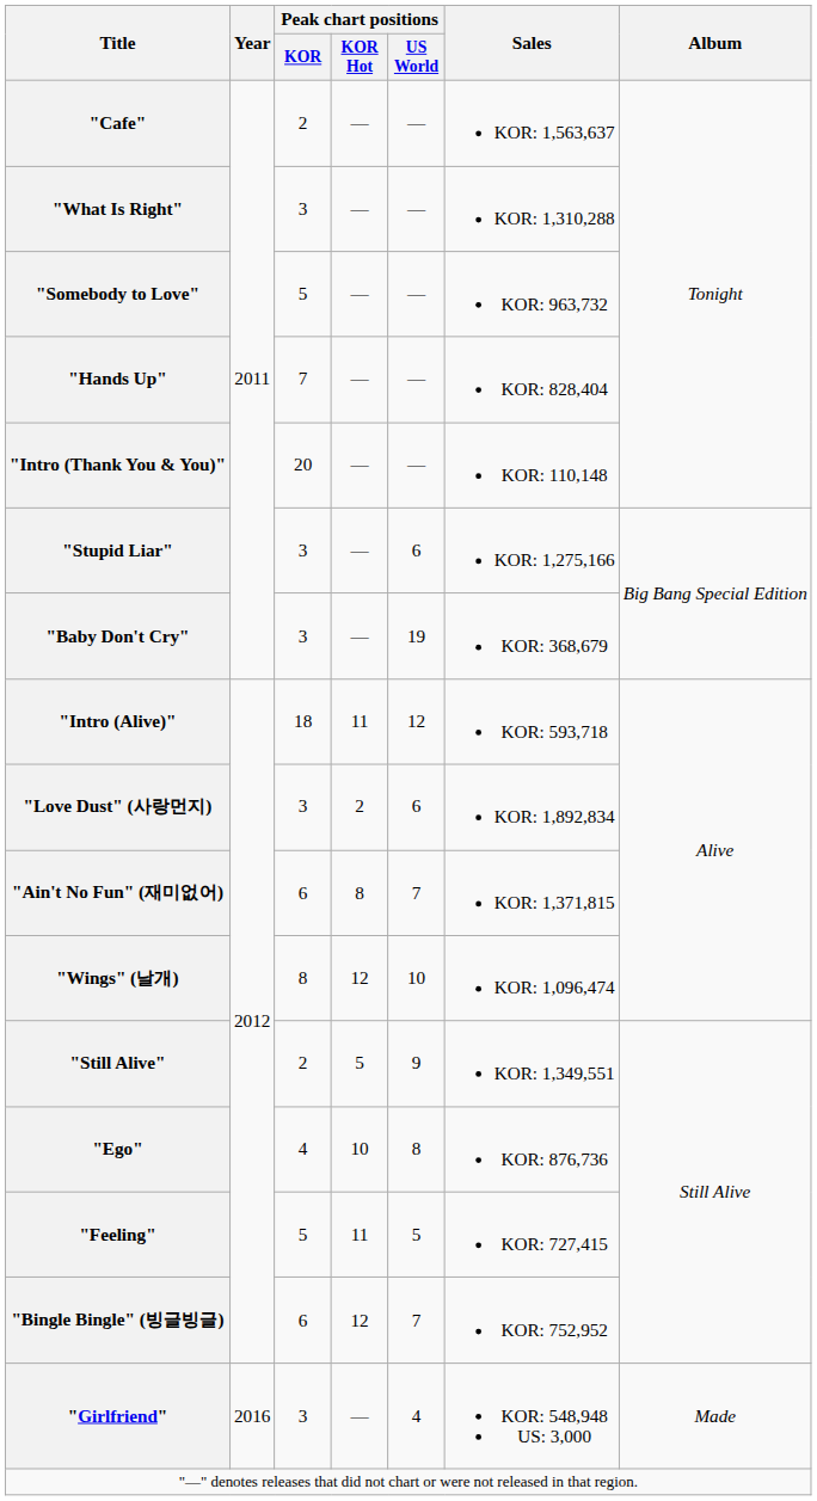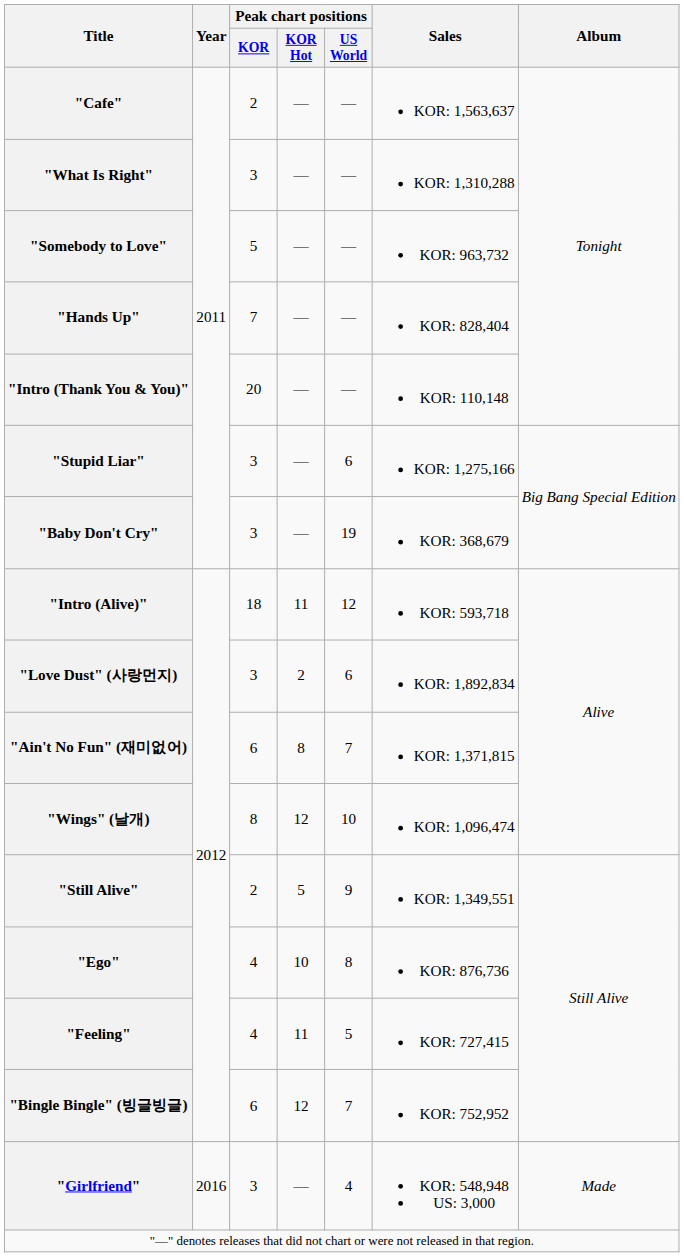 <table class="wikitable plainrowheaders" style="text-align:center;">
 <tr>
 <th rowspan="2">Title</th>
 <th rowspan="2">Year</th>
 <th colspan="3">Peak chart positions</th>
 <th rowspan="2">Sales</th>
 <th rowspan="2">Album</th>
 </tr>
 <tr>
 <th scope="col" style="width:3em;font-size:90%;"><a href='#'>KOR</a><br></th>
 <th scope="col" style="width:3em;font-size:90%;"><a href='#'>KOR<br>Hot</a><br></th>
 <th scope="col" style="width:3em;font-size:90%;"><a href='#'>US<br>World</a><br></th>
 </tr>
 <tr>
 <th scope="row">"Cafe"</th>
 <td rowspan="7">2011</td>
 <td>2</td>
 <td>—</td>
 <td>—</td>
 <td><br><ul><li>KOR: 1,563,637</li></ul></td>
 <td style="text-align:center;" rowspan="5"><em>Tonight</em></td>
 </tr>
 <tr>
 <th scope="row">"What Is Right"</th>
 <td>3</td>
 <td>—</td>
 <td>—</td>
 <td><br><ul><li>KOR: 1,310,288</li></ul></td>
 </tr>
 <tr>
 <th scope="row">"Somebody to Love"</th>
 <td>5</td>
 <td>—</td>
 <td>—</td>
 <td><br><ul><li>KOR: 963,732</li></ul></td>
 </tr>
 <tr>
 <th scope="row">"Hands Up"</th>
 <td>7</td>
 <td>—</td>
 <td>—</td>
 <td><br><ul><li>KOR: 828,404</li></ul></td>
 </tr>
 <tr>
 <th scope="row">"Intro (Thank You & You)"</th>
 <td>20</td>
 <td>—</td>
 <td>—</td>
 <td><br><ul><li>KOR: 110,148</li></ul></td>
 </tr>
 <tr>
 <th scope="row">"Stupid Liar"</th>
 <td>3</td>
 <td>—</td>
 <td>6</td>
 <td><br><ul><li>KOR: 1,275,166</li></ul></td>
 <td rowspan="2"><em>Big Bang Special Edition</em></td>
 </tr>
 <tr>
 <th scope="row">"Baby Don't Cry" </th>
 <td>3</td>
 <td>—</td>
 <td>19</td>
 <td><br><ul><li>KOR: 368,679</li></ul></td>
 </tr>
 <tr>
 <th scope="row">"Intro (Alive)"</th>
 <td rowspan="8">2012</td>
 <td>18</td>
 <td>11</td>
 <td>12</td>
 <td><br><ul><li>KOR: 593,718</li></ul></td>
 <td rowspan="4"><em>Alive</em></td>
 </tr>
 <tr>
 <th scope="row">"Love Dust" (사랑먼지)</th>
 <td>3</td>
 <td>2</td>
 <td>6</td>
 <td><br><ul><li>KOR: 1,892,834</li></ul></td>
 </tr>
 <tr>
 <th scope="row">"Ain't No Fun" (재미없어)</th>
 <td>6</td>
 <td>8</td>
 <td>7</td>
 <td><br><ul><li>KOR: 1,371,815</li></ul></td>
 </tr>
 <tr>
 <th scope="row">"Wings" (날개) </th>
 <td>8</td>
 <td>12</td>
 <td>10</td>
 <td><br><ul><li>KOR: 1,096,474</li></ul></td>
 </tr>
 <tr>
 <th scope="row">"Still Alive"</th>
 <td>2</td>
 <td>5</td>
 <td>9</td>
 <td><br><ul><li>KOR: 1,349,551</li></ul></td>
 <td rowspan="4"><em>Still Alive</em></td>
 </tr>
 <tr>
 <th scope="row">"Ego"</th>
 <td>4</td>
 <td>10</td>
 <td>8</td>
 <td><br><ul><li>KOR: 876,736</li></ul></td>
 </tr>
 <tr>
 <th scope="row">"Feeling"</th>
-<td>5</td>
+<td>4</td>
 <td>11</td>
 <td>5</td>
 <td><br><ul><li>KOR: 727,415</li></ul></td>
 </tr>
 <tr>
 <th scope="row">"Bingle Bingle" (빙글빙글)</th>
 <td>6</td>
 <td>12</td>
 <td>7</td>
 <td><br><ul><li>KOR: 752,952</li></ul></td>
 </tr>
 <tr>
 <th scope="row">"<a href='#'>Girlfriend</a>"</th>
 <td>2016</td>
 <td>3</td>
 <td>—</td>
 <td>4</td>
 <td><br><ul><li>KOR: 548,948</li><li>US: 3,000</li></ul></td>
 <td><em>Made</em></td>
 </tr>
 <tr>
 <td colspan="7" style="font-size:85%">"—" denotes releases that did not chart or were not released in that region.</td>
 </tr>
 </table>
